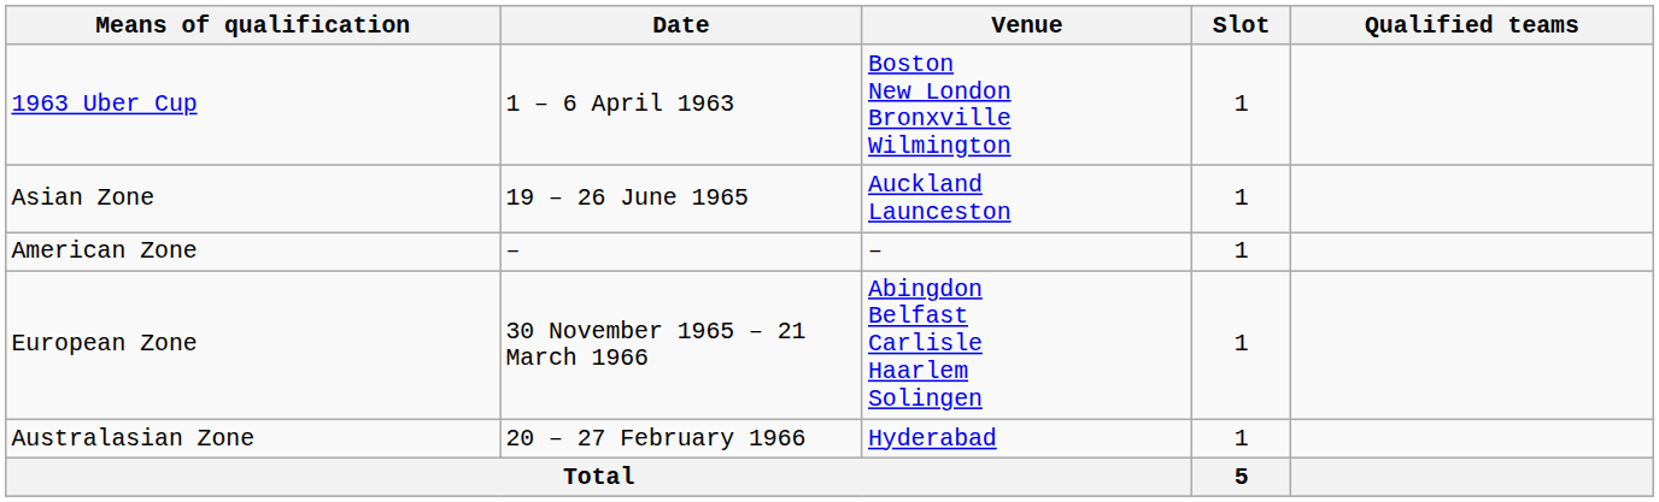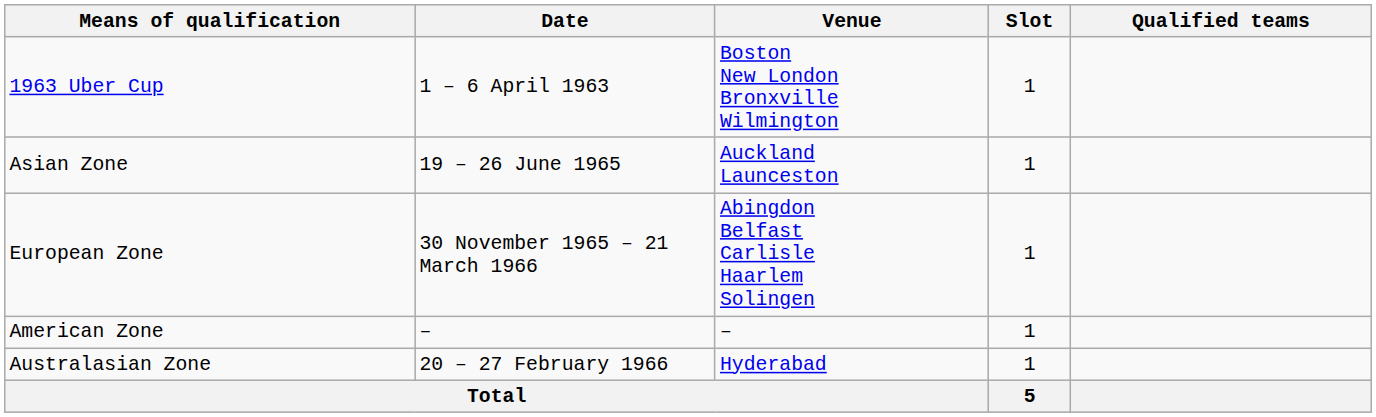 <table class="wikitable" width="900">
 <tr>
 <th width="30%">Means of qualification</th>
 <th width="22%">Date</th>
 <th width="20%">Venue</th>
 <th width="6%">Slot</th>
 <th width="22%">Qualified teams</th>
 </tr>
 <tr>
 <td><a href='#'>1963 Uber Cup</a></td>
 <td>1 – 6 April 1963</td>
 <td><a href='#'>Boston</a><br><a href='#'>New London</a><br><a href='#'>Bronxville</a><br><a href='#'>Wilmington</a></td>
 <td align="center">1</td>
 <td></td>
 </tr>
 <tr>
 <td>Asian Zone</td>
 <td>19 – 26 June 1965</td>
 <td><a href='#'>Auckland</a><br><a href='#'>Launceston</a></td>
 <td align="center">1</td>
 <td></td>
 </tr>
 <tr>
-<td>American Zone</td>
-<td>–</td>
-<td>–</td>
+<td>European Zone</td>
+<td>30 November 1965 – 21 March 1966</td>
+<td><a href='#'>Abingdon</a><br><a href='#'>Belfast</a><br><a href='#'>Carlisle</a><br><a href='#'>Haarlem</a><br><a href='#'>Solingen</a></td>
 <td align="center">1</td>
 <td></td>
 </tr>
 <tr>
-<td>European Zone</td>
-<td>30 November 1965 – 21 March 1966</td>
-<td><a href='#'>Abingdon</a><br><a href='#'>Belfast</a><br><a href='#'>Carlisle</a><br><a href='#'>Haarlem</a><br><a href='#'>Solingen</a></td>
+<td>American Zone</td>
+<td>–</td>
+<td>–</td>
 <td align="center">1</td>
 <td></td>
 </tr>
 <tr>
 <td>Australasian Zone</td>
 <td>20 – 27 February 1966</td>
 <td><a href='#'>Hyderabad</a></td>
 <td align="center">1</td>
 <td></td>
 </tr>
 <tr>
 <th colspan="3">Total</th>
 <th>5</th>
 <th></th>
 </tr>
 </table>
